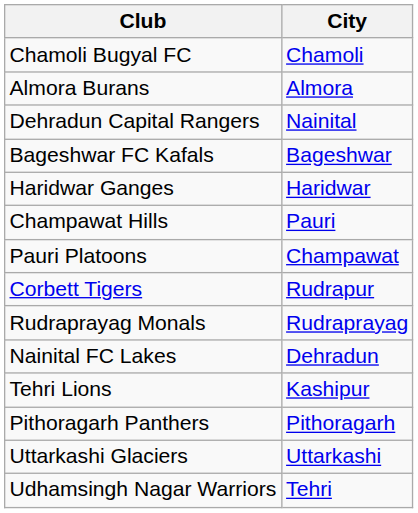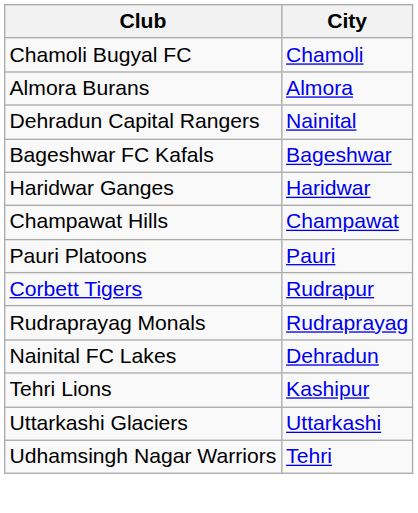 <table class="wikitable">
 <tr>
 <th>Club</th>
 <th>City</th>
 </tr>
 <tr>
 <td>Chamoli Bugyal FC</td>
 <td><a href='#'>Chamoli</a></td>
 </tr>
 <tr>
 <td>Almora Burans</td>
 <td><a href='#'>Almora</a></td>
 </tr>
 <tr>
 <td>Dehradun Capital Rangers</td>
 <td><a href='#'>Nainital</a></td>
 </tr>
 <tr>
 <td>Bageshwar FC Kafals</td>
 <td><a href='#'>Bageshwar</a></td>
 </tr>
 <tr>
 <td>Haridwar Ganges</td>
 <td><a href='#'>Haridwar</a></td>
 </tr>
 <tr>
 <td>Champawat Hills</td>
-<td><a href='#'>Pauri</a></td>
+<td><a href='#'>Champawat</a></td>
 </tr>
 <tr>
 <td>Pauri Platoons</td>
-<td><a href='#'>Champawat</a></td>
+<td><a href='#'>Pauri</a></td>
 </tr>
 <tr>
 <td><a href='#'>Corbett Tigers</a></td>
 <td><a href='#'>Rudrapur</a></td>
 </tr>
 <tr>
 <td>Rudraprayag Monals</td>
 <td><a href='#'>Rudraprayag</a></td>
 </tr>
 <tr>
 <td>Nainital FC Lakes</td>
 <td><a href='#'>Dehradun</a></td>
 </tr>
 <tr>
 <td>Tehri Lions</td>
 <td><a href='#'>Kashipur</a></td>
 </tr>
 <tr>
-<td>Pithoragarh Panthers</td>
-<td><a href='#'>Pithoragarh</a></td>
-</tr>
-<tr>
 <td>Uttarkashi Glaciers</td>
 <td><a href='#'>Uttarkashi</a></td>
 </tr>
 <tr>
 <td>Udhamsingh Nagar Warriors</td>
 <td><a href='#'>Tehri</a></td>
 </tr>
 </table>
